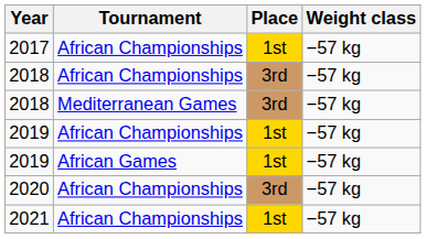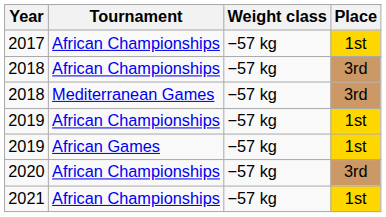 <table class=wikitable>
 <tr>
 <th>Year</th>
 <th>Tournament</th>
+<th>Weight class</th>
 <th>Place</th>
-<th>Weight class</th>
 </tr>
 <tr>
 <td>2017</td>
 <td><a href='#'>African Championships</a></td>
+<td>−57 kg</td>
 <td bgcolor="gold" align="center">1st</td>
-<td>−57 kg</td>
 </tr>
 <tr>
 <td>2018</td>
 <td><a href='#'>African Championships</a></td>
+<td>−57 kg</td>
 <td bgcolor="cc9966" align="center">3rd</td>
-<td>−57 kg</td>
 </tr>
 <tr>
 <td>2018</td>
 <td><a href='#'>Mediterranean Games</a></td>
+<td>−57 kg</td>
 <td bgcolor="cc9966" align="center">3rd</td>
-<td>−57 kg</td>
 </tr>
 <tr>
 <td>2019</td>
 <td><a href='#'>African Championships</a></td>
+<td>−57 kg</td>
 <td bgcolor="gold" align="center">1st</td>
-<td>−57 kg</td>
 </tr>
 <tr>
 <td>2019</td>
 <td><a href='#'>African Games</a></td>
+<td>−57 kg</td>
 <td bgcolor="gold" align="center">1st</td>
-<td>−57 kg</td>
 </tr>
 <tr>
 <td>2020</td>
 <td><a href='#'>African Championships</a></td>
+<td>−57 kg</td>
 <td bgcolor="cc9966" align="center">3rd</td>
-<td>−57 kg</td>
 </tr>
 <tr>
 <td>2021</td>
 <td><a href='#'>African Championships</a></td>
+<td>−57 kg</td>
 <td bgcolor="gold" align="center">1st</td>
-<td>−57 kg</td>
 </tr>
 </table>
